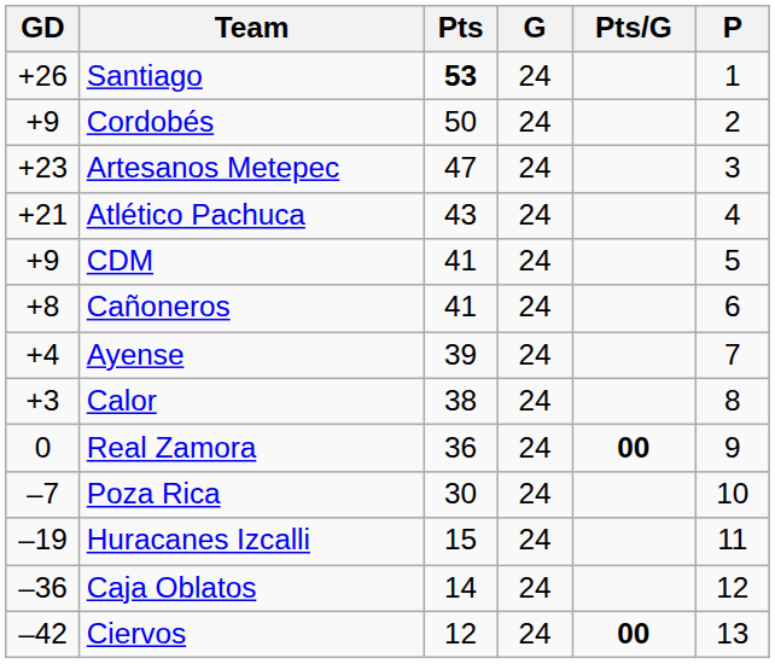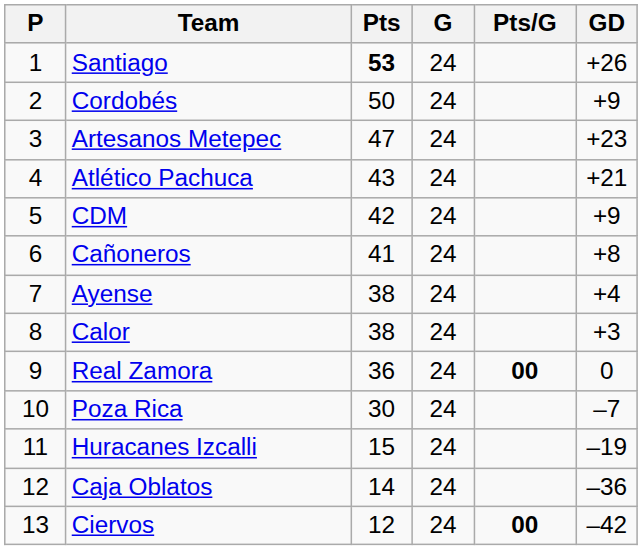 <table class="wikitable" style="text-align: center;">
 <tr>
-<th width=33>GD</th>
+<th width=33>P</th>
 <th width=180>Team</th>
 <th width=33>Pts</th>
 <th width=33>G</th>
 <th width=60>Pts/G</th>
-<th width=33>P</th>
+<th width=33>GD</th>
 </tr>
 <tr>
-<td>+26</td>
+<td>1</td>
 <td align=left><a href='#'>Santiago</a></td>
 <td><strong>53</strong></td>
 <td>24</td>
 <td><strong></strong></td>
-<td>1</td>
+<td>+26</td>
 </tr>
 <tr>
-<td>+9</td>
+<td>2</td>
 <td align=left><a href='#'>Cordobés</a></td>
 <td>50</td>
 <td>24</td>
 <td><strong></strong></td>
-<td>2</td>
+<td>+9</td>
 </tr>
 <tr>
-<td>+23</td>
+<td>3</td>
 <td align=left><a href='#'>Artesanos Metepec</a></td>
 <td>47</td>
 <td>24</td>
 <td><strong></strong></td>
-<td>3</td>
+<td>+23</td>
 </tr>
 <tr>
-<td>+21</td>
+<td>4</td>
 <td align=left><a href='#'>Atlético Pachuca</a></td>
 <td>43</td>
 <td>24</td>
 <td><strong></strong></td>
-<td>4</td>
+<td>+21</td>
 </tr>
 <tr>
-<td>+9</td>
+<td>5</td>
 <td align=left><a href='#'>CDM</a></td>
-<td>41</td>
+<td>42</td>
 <td>24</td>
 <td><strong></strong></td>
-<td>5</td>
+<td>+9</td>
 </tr>
 <tr>
-<td>+8</td>
+<td>6</td>
 <td align=left><a href='#'>Cañoneros</a></td>
 <td>41</td>
 <td>24</td>
 <td><strong></strong></td>
-<td>6</td>
+<td>+8</td>
 </tr>
 <tr>
-<td>+4</td>
+<td>7</td>
 <td align=left><a href='#'>Ayense</a></td>
-<td>39</td>
+<td>38</td>
 <td>24</td>
 <td><strong></strong></td>
-<td>7</td>
+<td>+4</td>
 </tr>
 <tr>
-<td>+3</td>
+<td>8</td>
 <td align=left><a href='#'>Calor</a></td>
 <td>38</td>
 <td>24</td>
 <td><strong></strong></td>
-<td>8</td>
+<td>+3</td>
 </tr>
 <tr>
-<td>0</td>
+<td>9</td>
 <td align=left><a href='#'>Real Zamora</a></td>
 <td>36</td>
 <td>24</td>
 <td><strong>00</strong></td>
-<td>9</td>
+<td>0</td>
 </tr>
 <tr>
-<td>–7</td>
+<td>10</td>
 <td align=left><a href='#'>Poza Rica</a></td>
 <td>30</td>
 <td>24</td>
 <td><strong></strong></td>
-<td>10</td>
+<td>–7</td>
 </tr>
 <tr>
-<td>–19</td>
+<td>11</td>
 <td align=left><a href='#'>Huracanes Izcalli</a></td>
 <td>15</td>
 <td>24</td>
 <td><strong></strong></td>
-<td>11</td>
+<td>–19</td>
 </tr>
 <tr>
-<td>–36</td>
+<td>12</td>
 <td align=left><a href='#'>Caja Oblatos</a></td>
 <td>14</td>
 <td>24</td>
 <td><strong></strong></td>
-<td>12</td>
+<td>–36</td>
 </tr>
 <tr>
-<td>–42</td>
+<td>13</td>
 <td align=left><a href='#'>Ciervos</a></td>
 <td>12</td>
 <td>24</td>
 <td><strong>00</strong></td>
-<td>13</td>
+<td>–42</td>
 </tr>
 </table>
